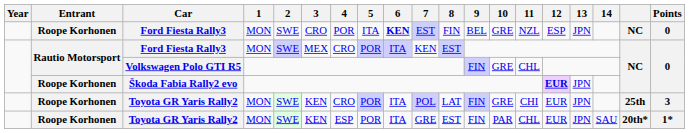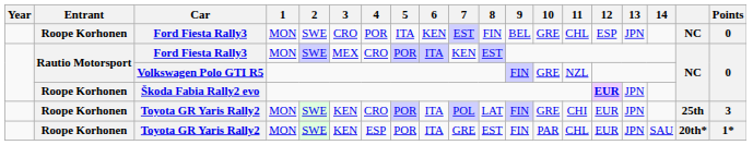 <table class="wikitable" style="text-align:center; font-size:85%;">
 <tr>
 <th>Year</th>
 <th>Entrant</th>
 <th>Car</th>
 <th>1</th>
 <th>2</th>
 <th>3</th>
 <th>4</th>
 <th>5</th>
 <th>6</th>
 <th>7</th>
 <th>8</th>
 <th>9</th>
 <th>10</th>
 <th>11</th>
 <th>12</th>
 <th>13</th>
 <th>14</th>
 <th></th>
 <th>Points</th>
 </tr>
 <tr>
 <td></td>
 <th nowrap>Roope Korhonen</th>
 <th nowrap><a href='#'>Ford Fiesta Rally3</a></th>
 <td><a href='#'>MON</a></td>
 <td><a href='#'>SWE</a></td>
 <td><a href='#'>CRO</a></td>
 <td><a href='#'>POR</a></td>
 <td><a href='#'>ITA</a></td>
-<td><strong><a href='#'>KEN</a></strong></td>
+<td><a href='#'>KEN</a></td>
 <td style="background:#CFCFFF;"><a href='#'>EST</a><br></td>
 <td><a href='#'>FIN</a></td>
 <td><a href='#'>BEL</a></td>
 <td><a href='#'>GRE</a></td>
-<td><a href='#'>NZL</a></td>
+<td><a href='#'>CHL</a></td>
 <td><a href='#'>ESP</a></td>
 <td><a href='#'>JPN</a></td>
 <td></td>
 <th>NC</th>
 <th>0</th>
 </tr>
 <tr>
 <td rowspan="3"></td>
 <th rowspan="2" nowrap>Rautio Motorsport</th>
 <th nowrap><a href='#'>Ford Fiesta Rally3</a></th>
 <td><a href='#'>MON</a></td>
 <td style="background:#CFCFFF;"><a href='#'>SWE</a><br></td>
 <td><a href='#'>MEX</a></td>
 <td><a href='#'>CRO</a></td>
 <td style="background:#CFCFFF;"><a href='#'>POR</a><br></td>
 <td style="background:#CFCFFF;"><a href='#'>ITA</a><br></td>
 <td><a href='#'>KEN</a></td>
 <td style="background:#CFCFFF;"><a href='#'>EST</a><br></td>
 <td colspan=6></td>
 <th rowspan="3">NC</th>
 <th rowspan="3">0</th>
 </tr>
 <tr>
 <th nowrap><a href='#'>Volkswagen Polo GTI R5</a></th>
 <td colspan=8></td>
 <td style="background:#CFCFFF;"><a href='#'>FIN</a><br></td>
 <td><a href='#'>GRE</a></td>
-<td><a href='#'>CHL</a></td>
+<td><a href='#'>NZL</a></td>
 <td colspan=3></td>
 </tr>
 <tr>
 <th nowrap>Roope Korhonen</th>
 <th nowrap><a href='#'>Škoda Fabia Rally2 evo</a></th>
 <td colspan=11></td>
 <td style="background:#EFCFFF;"><strong><a href='#'>EUR</a><br></strong></td>
 <td><a href='#'>JPN</a></td>
 <td></td>
 </tr>
 <tr>
 <td></td>
 <th nowrap>Roope Korhonen</th>
 <th nowrap><a href='#'>Toyota GR Yaris Rally2</a></th>
 <td><a href='#'>MON</a></td>
 <td style="background:#DFFFDF;"><a href='#'>SWE</a><br></td>
 <td><a href='#'>KEN</a></td>
 <td><a href='#'>CRO</a></td>
 <td style="background:#CFCFFF;"><a href='#'>POR</a><br></td>
 <td><a href='#'>ITA</a><br></td>
 <td style="background:#CFCFFF;"><a href='#'>POL</a><br></td>
 <td><a href='#'>LAT</a></td>
 <td style="background:#CFCFFF;"><a href='#'>FIN</a><br></td>
 <td><a href='#'>GRE</a></td>
 <td><a href='#'>CHI</a></td>
 <td><a href='#'>EUR</a></td>
 <td><a href='#'>JPN</a></td>
 <td></td>
 <th>25th</th>
 <th>3</th>
 </tr>
 <tr>
 <td></td>
 <th nowrap>Roope Korhonen</th>
 <th nowrap><a href='#'>Toyota GR Yaris Rally2</a></th>
 <td><a href='#'>MON</a></td>
 <td style="background:#DFFFDF;"><a href='#'>SWE</a><br></td>
 <td><a href='#'>KEN</a></td>
 <td><a href='#'>ESP</a></td>
 <td><a href='#'>POR</a></td>
 <td><a href='#'>ITA</a></td>
 <td><a href='#'>GRE</a></td>
 <td><a href='#'>EST</a></td>
 <td><a href='#'>FIN</a></td>
 <td><a href='#'>PAR</a></td>
 <td><a href='#'>CHL</a></td>
 <td><a href='#'>EUR</a></td>
 <td><a href='#'>JPN</a></td>
 <td><a href='#'>SAU</a></td>
 <th>20th*</th>
 <th>1*</th>
 </tr>
 </table>
